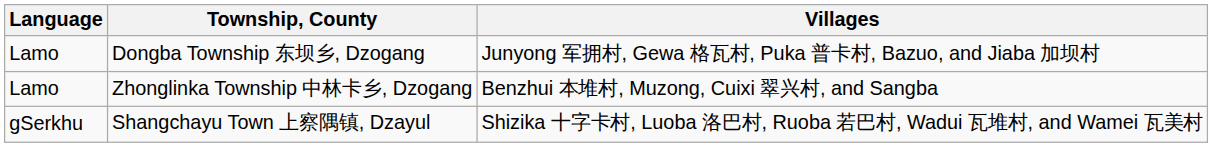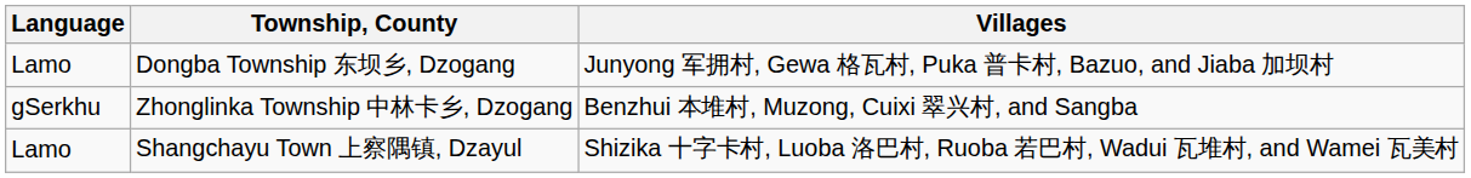 <table class="wikitable sortable">
 <tr>
 <th>Language</th>
 <th>Township, County</th>
 <th>Villages</th>
 </tr>
 <tr>
 <td>Lamo</td>
 <td>Dongba Township 东坝乡, Dzogang</td>
 <td>Junyong 军拥村, Gewa 格瓦村, Puka 普卡村, Bazuo, and Jiaba 加坝村</td>
 </tr>
 <tr>
-<td>Lamo</td>
+<td>gSerkhu</td>
 <td>Zhonglinka Township 中林卡乡, Dzogang</td>
 <td>Benzhui 本堆村, Muzong, Cuixi 翠兴村, and Sangba</td>
 </tr>
 <tr>
-<td>gSerkhu</td>
+<td>Lamo</td>
 <td>Shangchayu Town 上察隅镇, Dzayul</td>
 <td>Shizika 十字卡村, Luoba 洛巴村, Ruoba 若巴村, Wadui 瓦堆村, and Wamei 瓦美村</td>
 </tr>
 </table>
